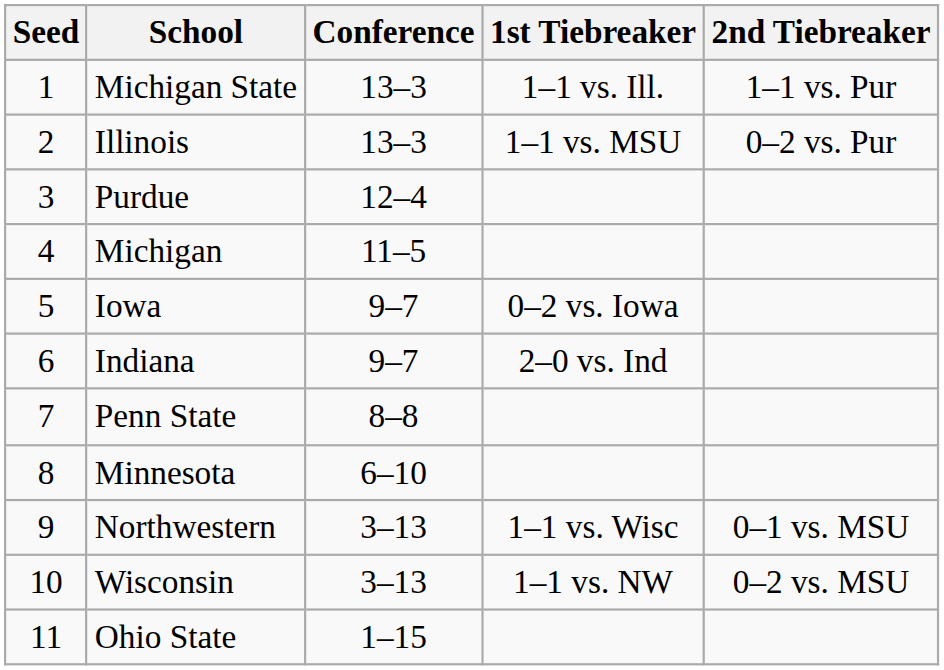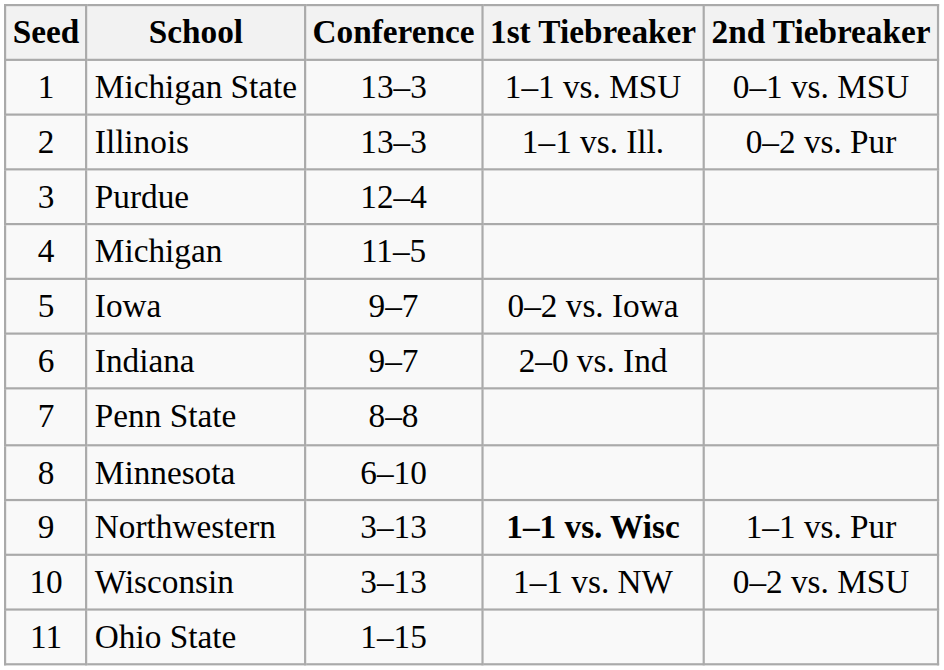 <table class="wikitable" style="font-size: 95%; text-align:center;">
 <tr>
 <th>Seed</th>
 <th>School</th>
 <th>Conference</th>
 <th>1st Tiebreaker</th>
 <th>2nd Tiebreaker</th>
 </tr>
 <tr>
 <td>1</td>
 <td align=left>Michigan State</td>
 <td>13–3</td>
-<td>1–1 vs. Ill.</td>
-<td>1–1 vs. Pur</td>
+<td>1–1 vs. MSU</td>
+<td>0–1 vs. MSU</td>
 </tr>
 <tr>
 <td>2</td>
 <td align=left>Illinois</td>
 <td>13–3</td>
-<td>1–1 vs. MSU</td>
+<td>1–1 vs. Ill.</td>
 <td>0–2 vs. Pur</td>
 </tr>
 <tr>
 <td>3</td>
 <td align=left>Purdue</td>
 <td>12–4</td>
 <td></td>
 <td></td>
 </tr>
 <tr>
 <td>4</td>
 <td align=left>Michigan</td>
 <td>11–5</td>
 <td></td>
 <td></td>
 </tr>
 <tr>
 <td>5</td>
 <td align=left>Iowa</td>
 <td>9–7</td>
 <td>0–2 vs. Iowa</td>
 <td></td>
 </tr>
 <tr>
 <td>6</td>
 <td align=left>Indiana</td>
 <td>9–7</td>
 <td>2–0 vs. Ind</td>
 <td></td>
 </tr>
 <tr>
 <td>7</td>
 <td align=left>Penn State</td>
 <td>8–8</td>
 <td></td>
 <td></td>
 </tr>
 <tr>
 <td>8</td>
 <td align=left>Minnesota</td>
 <td>6–10</td>
 <td></td>
 <td></td>
 </tr>
 <tr>
 <td>9</td>
 <td align=left>Northwestern</td>
 <td>3–13</td>
-<td>1–1 vs. Wisc</td>
-<td>0–1 vs. MSU</td>
+<td><strong>1–1 vs. Wisc</strong></td>
+<td>1–1 vs. Pur</td>
 </tr>
 <tr>
 <td>10</td>
 <td align=left>Wisconsin</td>
 <td>3–13</td>
 <td>1–1 vs. NW</td>
 <td>0–2 vs. MSU</td>
 </tr>
 <tr>
 <td>11</td>
 <td align=left>Ohio State</td>
 <td>1–15</td>
 <td></td>
 <td></td>
 </tr>
 </table>
